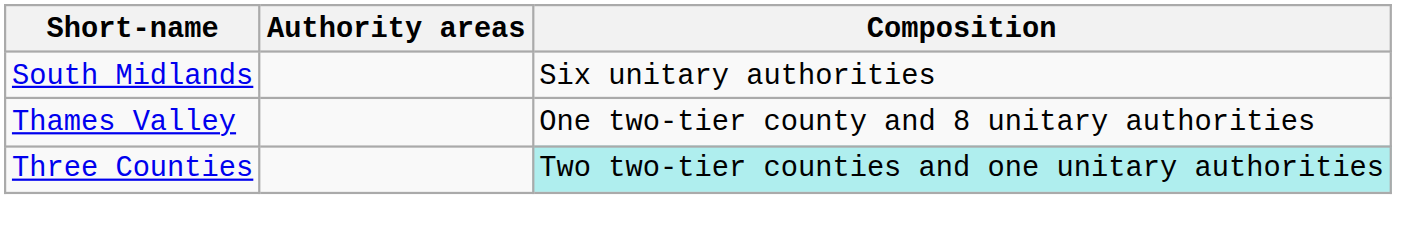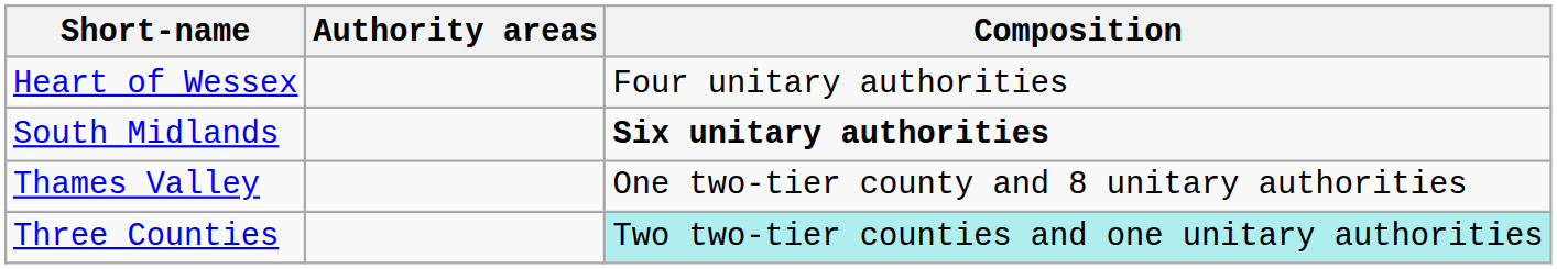 <table class="wikitable collapsible">
 <tr>
 <th>Short-name</th>
 <th>Authority areas</th>
 <th>Composition</th>
 </tr>
 <tr>
+<td><a href='#'>Heart of Wessex</a></td>
+<td></td>
+<td>Four unitary authorities</td>
+</tr>
+<tr>
 <td><a href='#'>South Midlands</a></td>
 <td></td>
-<td>Six unitary authorities</td>
+<td><strong>Six unitary authorities</strong></td>
 </tr>
 <tr>
 <td><a href='#'>Thames Valley</a></td>
 <td></td>
 <td>One two-tier county and 8 unitary authorities</td>
 </tr>
 <tr>
 <td><a href='#'>Three Counties</a></td>
 <td></td>
 <td style="background: paleturquoise;">Two two-tier counties and one unitary authorities</td>
 </tr>
 </table>
